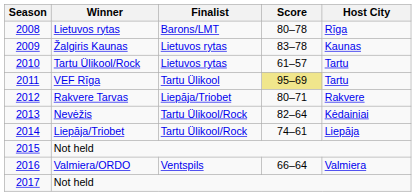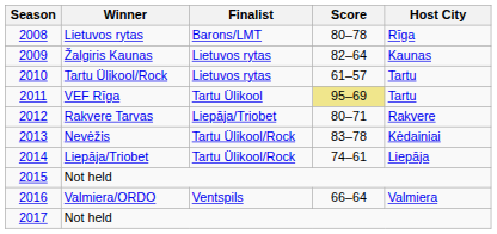 <table class="wikitable" style="text-align: left;">
 <tr>
 <th width=70 align="center">Season</th>
 <th width=200>Winner</th>
 <th width=200>Finalist</th>
 <th width=131>Score</th>
 <th width=200>Host City</th>
 </tr>
 <tr>
 <td align="center"><a href='#'>2008</a></td>
 <td> <a href='#'>Lietuvos rytas</a></td>
 <td> <a href='#'>Barons/LMT</a></td>
 <td align="center">80–78</td>
 <td> <a href='#'>Rīga</a></td>
 </tr>
 <tr>
 <td align="center"><a href='#'>2009</a></td>
 <td> <a href='#'>Žalgiris Kaunas</a></td>
 <td> <a href='#'>Lietuvos rytas</a></td>
-<td align="center">83–78</td>
+<td align="center">82–64</td>
 <td> <a href='#'>Kaunas</a></td>
 </tr>
 <tr>
 <td align="center"><a href='#'>2010</a></td>
 <td> <a href='#'>Tartu Ülikool/Rock</a></td>
 <td> <a href='#'>Lietuvos rytas</a></td>
 <td align="center">61–57</td>
 <td> <a href='#'>Tartu</a></td>
 </tr>
 <tr>
 <td align="center"><a href='#'>2011</a></td>
 <td> <a href='#'>VEF Rīga</a></td>
 <td> <a href='#'>Tartu Ülikool</a></td>
 <td align="center" style="background: khaki;">95–69</td>
 <td> <a href='#'>Tartu</a></td>
 </tr>
 <tr>
 <td align="center"><a href='#'>2012</a></td>
 <td> <a href='#'>Rakvere Tarvas</a></td>
 <td> <a href='#'>Liepāja/Triobet</a></td>
 <td align="center">80–71</td>
 <td> <a href='#'>Rakvere</a></td>
 </tr>
 <tr>
 <td align="center"><a href='#'>2013</a></td>
 <td> <a href='#'>Nevėžis</a></td>
 <td> <a href='#'>Tartu Ülikool/Rock</a></td>
-<td align="center">82–64</td>
+<td align="center">83–78</td>
 <td> <a href='#'>Kėdainiai</a></td>
 </tr>
 <tr>
 <td align="center"><a href='#'>2014</a></td>
 <td> <a href='#'>Liepāja/Triobet</a></td>
 <td> <a href='#'>Tartu Ülikool/Rock</a></td>
 <td align="center">74–61</td>
 <td> <a href='#'>Liepāja</a></td>
 </tr>
 <tr>
 <td align="center"><a href='#'>2015</a></td>
 <td colspan=4>Not held</td>
 </tr>
 <tr>
 <td align="center"><a href='#'>2016</a></td>
 <td> <a href='#'>Valmiera/ORDO</a></td>
 <td> <a href='#'>Ventspils</a></td>
 <td align="center">66–64</td>
 <td> <a href='#'>Valmiera</a></td>
 </tr>
 <tr>
 <td align="center"><a href='#'>2017</a></td>
 <td colspan=4>Not held</td>
 </tr>
 </table>
